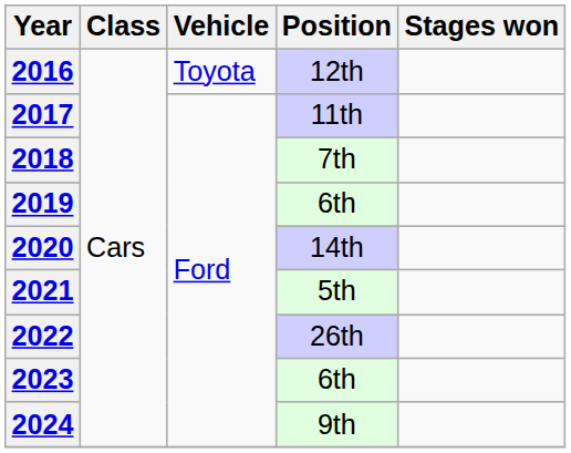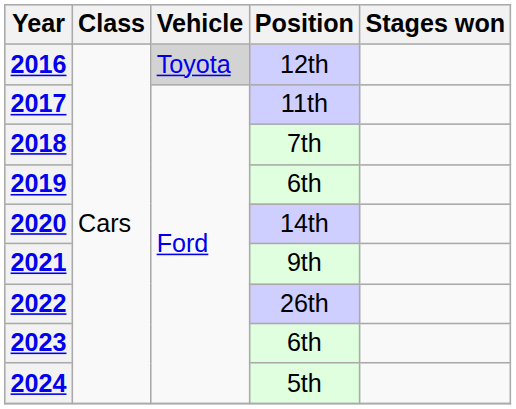 <table class="wikitable">
 <tr>
 <th>Year</th>
 <th>Class</th>
 <th>Vehicle</th>
 <th>Position</th>
 <th>Stages won</th>
 </tr>
 <tr>
 <th><a href='#'>2016</a></th>
 <td rowspan=9>Cars</td>
-<td rowspan=1> <a href='#'>Toyota</a></td>
+<td rowspan=1 style="background: lightgrey;"> <a href='#'>Toyota</a></td>
 <td align="center" style="background:#CFCFFF;">12th</td>
 <td align="center"></td>
 </tr>
 <tr>
 <th><a href='#'>2017</a></th>
 <td rowspan=8> <a href='#'>Ford</a></td>
 <td align="center" style="background:#CFCFFF;">11th</td>
 <td align="center"></td>
 </tr>
 <tr>
 <th><a href='#'>2018</a></th>
 <td align="center" style="background:#DFFFDF;">7th</td>
 <td align="center"></td>
 </tr>
 <tr>
 <th><a href='#'>2019</a></th>
 <td align="center" style="background:#DFFFDF;">6th</td>
 <td align="center"></td>
 </tr>
 <tr>
 <th><a href='#'>2020</a></th>
 <td align="center" style="background:#CFCFFF;">14th</td>
 <td align="center"></td>
 </tr>
 <tr>
 <th><a href='#'>2021</a></th>
-<td align="center" style="background:#DFFFDF;">5th</td>
+<td align="center" style="background:#DFFFDF;">9th</td>
 <td align="center"></td>
 </tr>
 <tr>
 <th><a href='#'>2022</a></th>
 <td align="center" style="background:#CFCFFF;">26th</td>
 <td align="center"></td>
 </tr>
 <tr>
 <th><a href='#'>2023</a></th>
 <td align="center" style="background:#DFFFDF;">6th</td>
 <td align="center"></td>
 </tr>
 <tr>
 <th><a href='#'>2024</a></th>
-<td align="center" style="background:#DFFFDF;">9th</td>
+<td align="center" style="background:#DFFFDF;">5th</td>
 <td align="center"></td>
 </tr>
 <tr>
 </tr>
 </table>
